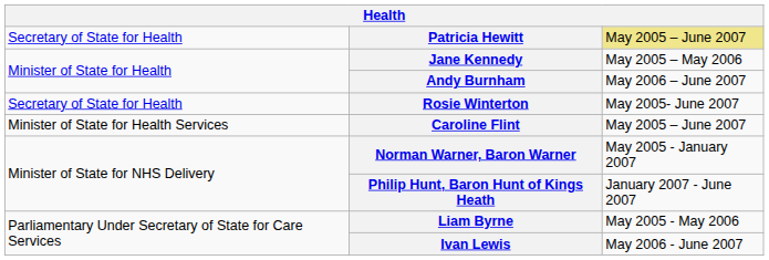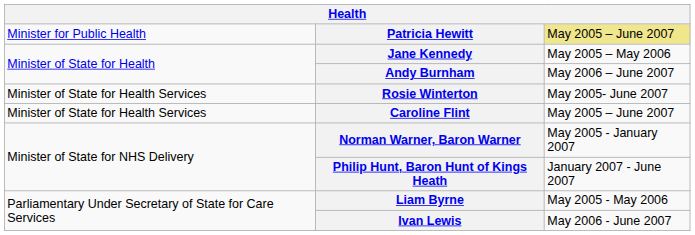 <table class="wikitable plainrowheaders" width=100% style="max-width:55em;">
 <tr>
 <th colspan=4><a href='#'>Health</a></th>
 </tr>
 <tr>
-<td><a href='#'>Secretary of State for Health</a></td>
+<td><a href='#'>Minister for Public Health</a></td>
 <th scope="row" style="font-weight:bold;"><a href='#'>Patricia Hewitt</a></th>
 <td style="background: khaki;">May 2005 – June 2007</td>
 </tr>
 <tr>
 <td rowspan="2"><a href='#'>Minister of State for Health</a></td>
 <th scope="row"><a href='#'>Jane Kennedy</a></th>
 <td>May 2005 – May 2006</td>
 </tr>
 <tr>
 <th scope="row"><a href='#'>Andy Burnham</a></th>
 <td>May 2006 – June 2007</td>
 </tr>
 <tr>
-<td><a href='#'>Secretary of State for Health</a></td>
+<td>Minister of State for Health Services</td>
 <th scope="row"><a href='#'>Rosie Winterton</a></th>
 <td>May 2005- June 2007</td>
 </tr>
 <tr>
 <td>Minister of State for Health Services</td>
 <th scope="row"><a href='#'>Caroline Flint</a></th>
 <td>May 2005 – June 2007</td>
 </tr>
 <tr>
 <td rowspan="2">Minister of State for NHS Delivery</td>
 <th scope="row"><a href='#'>Norman Warner, Baron Warner</a></th>
 <td>May 2005 - January 2007</td>
 </tr>
 <tr>
 <th scope="row"><a href='#'>Philip Hunt, Baron Hunt of Kings Heath</a></th>
 <td>January 2007 - June 2007</td>
 </tr>
 <tr>
 <td rowspan="2">Parliamentary Under Secretary of State for Care Services</td>
 <th scope="row"><a href='#'>Liam Byrne</a></th>
 <td>May 2005 - May 2006</td>
 </tr>
 <tr>
 <th scope="row"><a href='#'>Ivan Lewis</a></th>
 <td>May 2006 - June 2007</td>
 </tr>
 </table>
